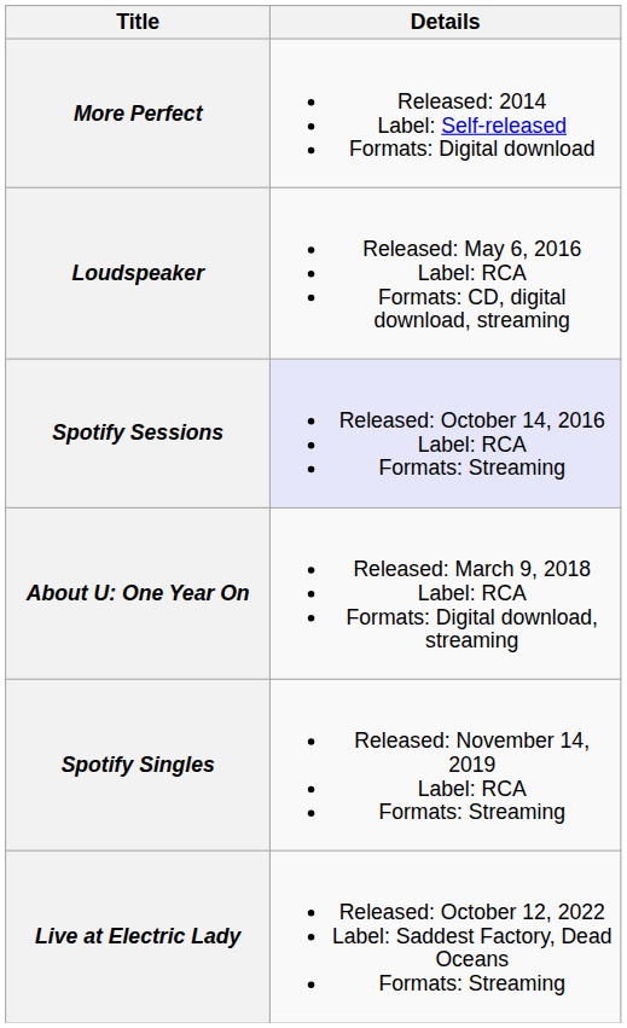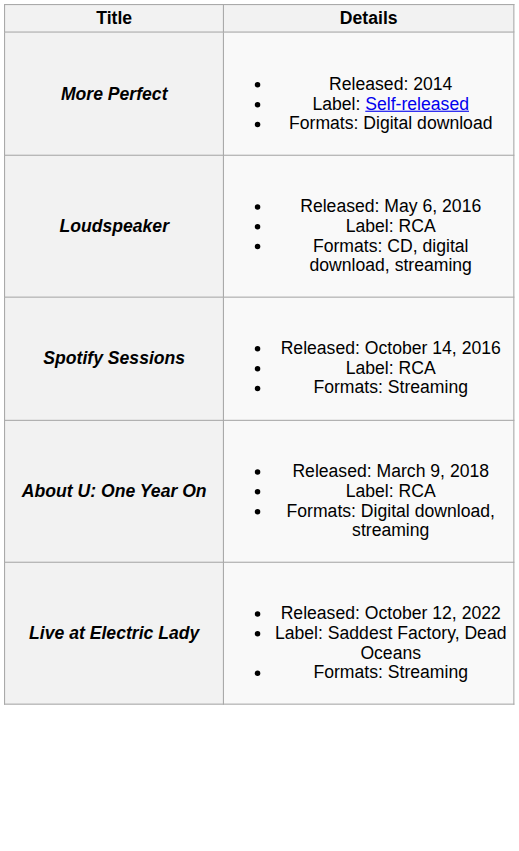 <table class="wikitable plainrowheaders" style="text-align:center;" border="1">
 <tr>
 <th scope="col" style="width:12em;">Title</th>
 <th scope="col" style="width:16em;">Details</th>
 </tr>
 <tr>
 <th scope="row"><em>More Perfect</em></th>
 <td><br><ul><li>Released: 2014</li><li>Label: <a href='#'>Self-released</a></li><li>Formats: Digital download</li></ul></td>
 </tr>
 <tr>
 <th scope="row"><em>Loudspeaker</em></th>
 <td><br><ul><li>Released: May 6, 2016</li><li>Label: RCA</li><li>Formats: CD, digital download, streaming</li></ul></td>
 </tr>
 <tr>
 <th scope="row"><em>Spotify Sessions</em></th>
-<td style="background: lavender;"><br><ul><li>Released: October 14, 2016</li><li>Label: RCA</li><li>Formats: Streaming</li></ul></td>
+<td><br><ul><li>Released: October 14, 2016</li><li>Label: RCA</li><li>Formats: Streaming</li></ul></td>
 </tr>
 <tr>
 <th scope="row"><em>About U: One Year On</em></th>
 <td><br><ul><li>Released: March 9, 2018</li><li>Label: RCA</li><li>Formats: Digital download, streaming</li></ul></td>
 </tr>
 <tr>
-<th scope="row"><em>Spotify Singles</em></th>
-<td><br><ul><li>Released: November 14, 2019</li><li>Label: RCA</li><li>Formats: Streaming</li></ul></td>
-</tr>
-<tr>
 <th scope="row"><em>Live at Electric Lady</em></th>
 <td><br><ul><li>Released: October 12, 2022</li><li>Label: Saddest Factory, Dead Oceans</li><li>Formats: Streaming</li></ul></td>
 </tr>
 </table>
